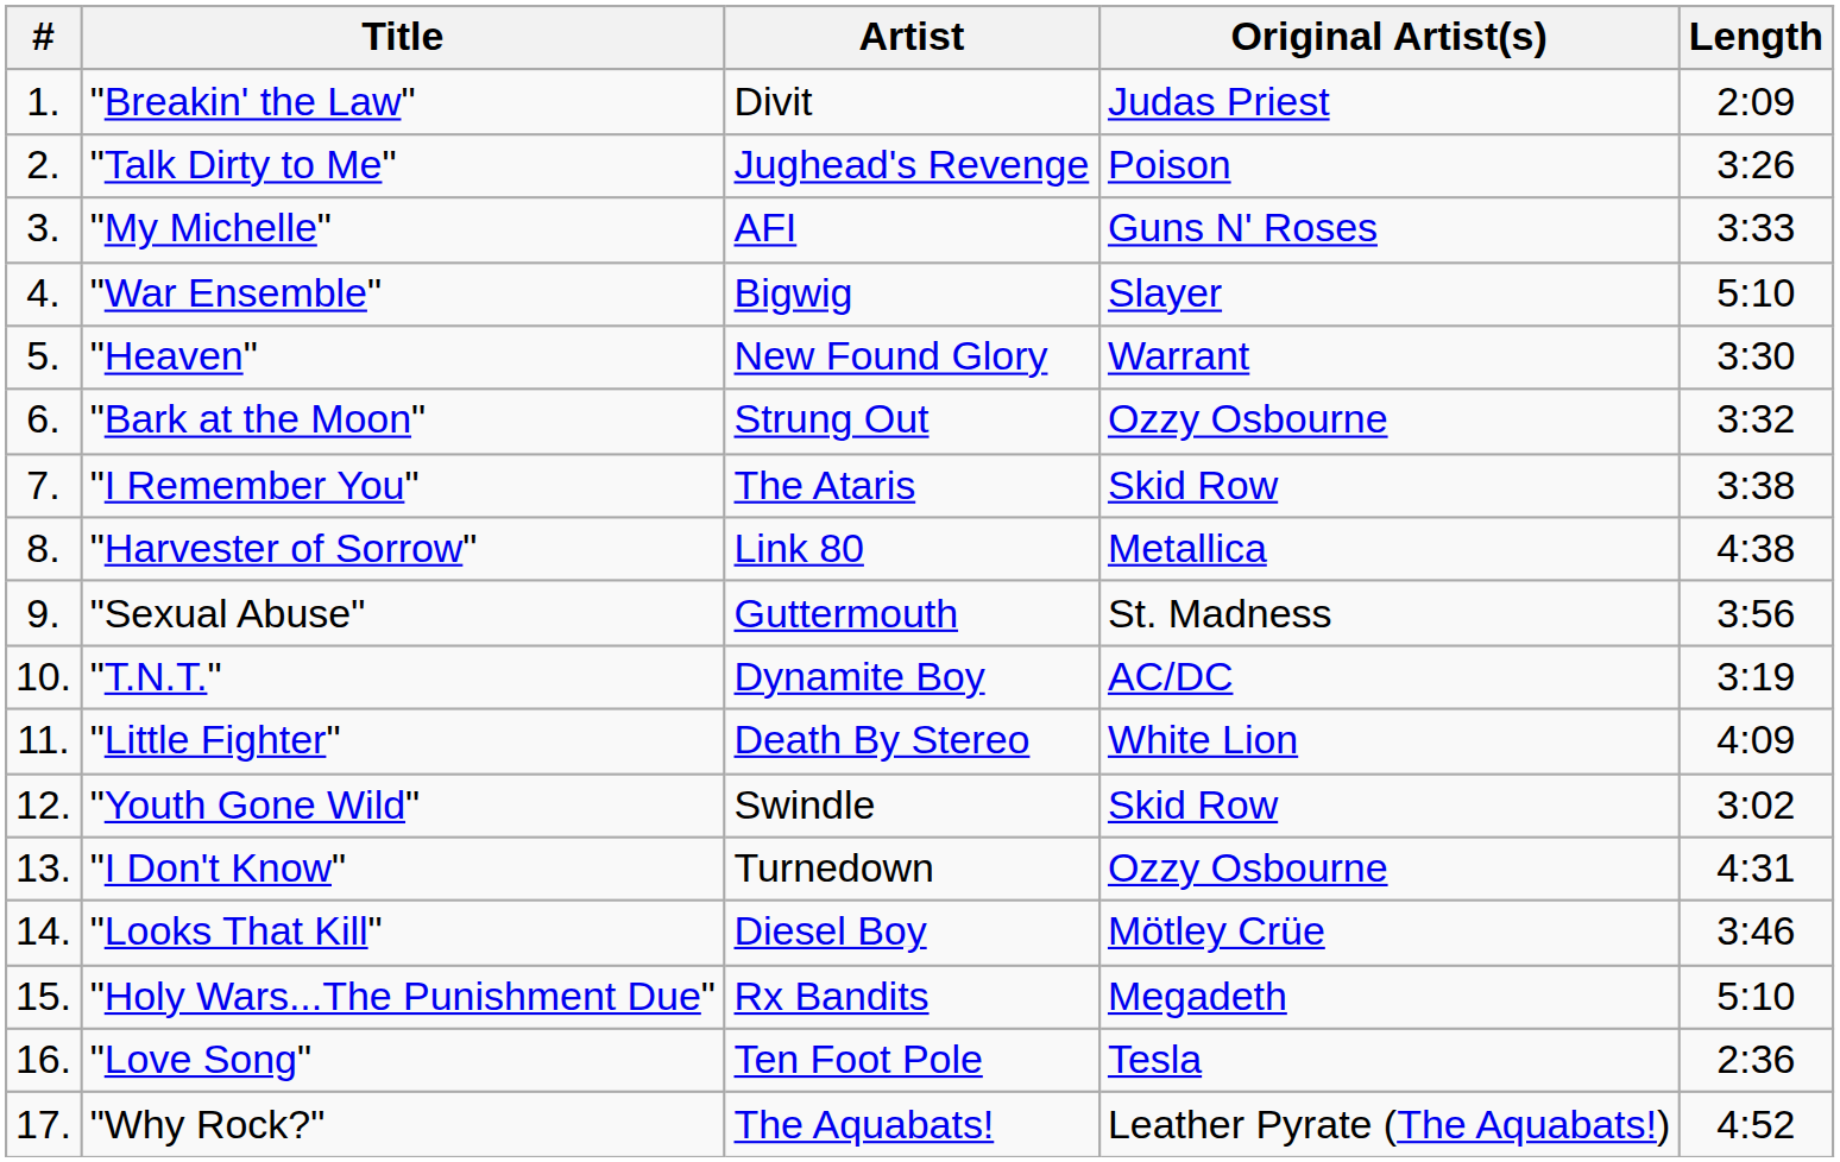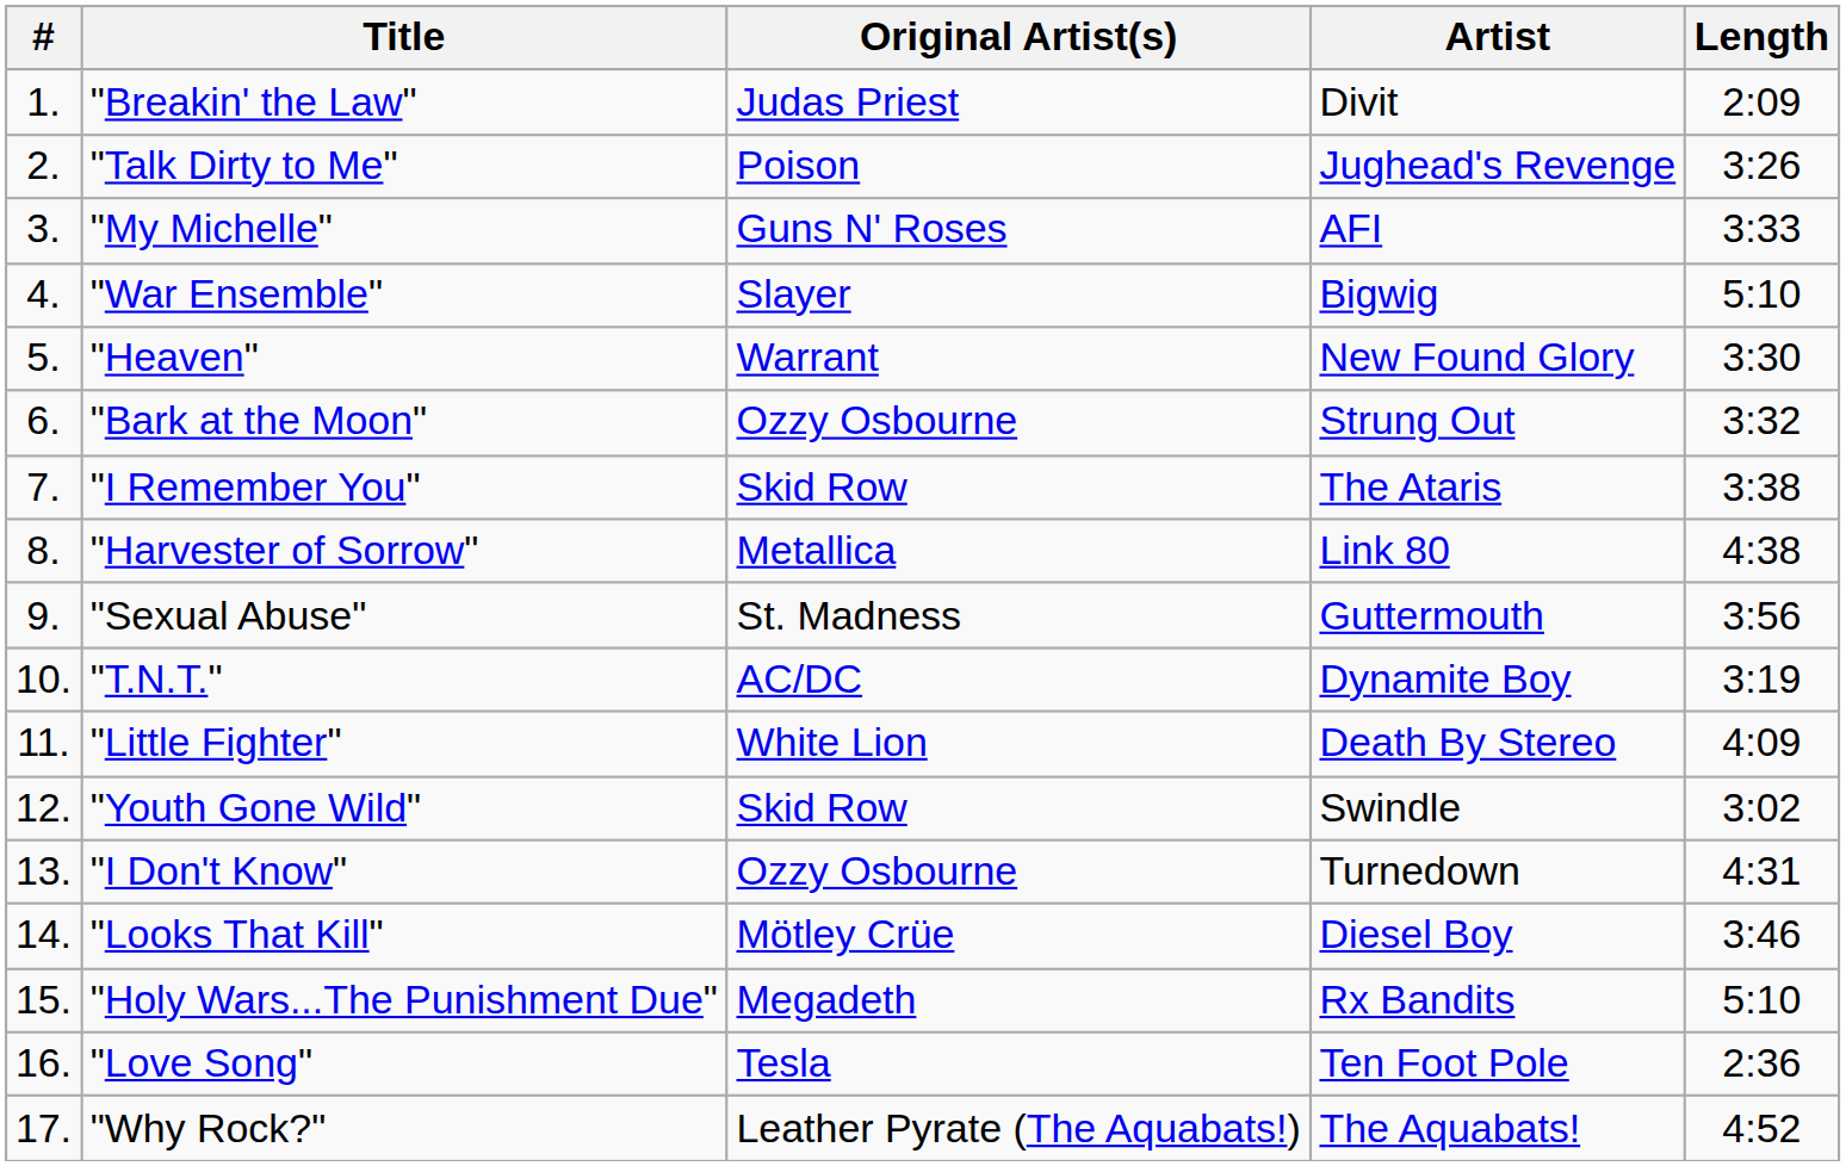 <table class="wikitable" border="1">
 <tr>
 <th>#</th>
 <th>Title</th>
+<th>Original Artist(s)</th>
 <th>Artist</th>
-<th>Original Artist(s)</th>
 <th>Length</th>
 </tr>
 <tr>
 <td align=center>1.</td>
 <td>"<a href='#'>Breakin' the Law</a>"</td>
+<td><a href='#'>Judas Priest</a></td>
 <td>Divit</td>
-<td><a href='#'>Judas Priest</a></td>
 <td align=center>2:09</td>
 </tr>
 <tr>
 <td align=center>2.</td>
 <td>"<a href='#'>Talk Dirty to Me</a>"</td>
+<td><a href='#'>Poison</a></td>
 <td><a href='#'>Jughead's Revenge</a></td>
-<td><a href='#'>Poison</a></td>
 <td align=center>3:26</td>
 </tr>
 <tr>
 <td align=center>3.</td>
 <td>"<a href='#'>My Michelle</a>"</td>
+<td><a href='#'>Guns N' Roses</a></td>
 <td><a href='#'>AFI</a></td>
-<td><a href='#'>Guns N' Roses</a></td>
 <td align=center>3:33</td>
 </tr>
 <tr>
 <td align=center>4.</td>
 <td>"<a href='#'>War Ensemble</a>"</td>
+<td><a href='#'>Slayer</a></td>
 <td><a href='#'>Bigwig</a></td>
-<td><a href='#'>Slayer</a></td>
 <td align=center>5:10</td>
 </tr>
 <tr>
 <td align=center>5.</td>
 <td>"<a href='#'>Heaven</a>"</td>
+<td><a href='#'>Warrant</a></td>
 <td><a href='#'>New Found Glory</a></td>
-<td><a href='#'>Warrant</a></td>
 <td align=center>3:30</td>
 </tr>
 <tr>
 <td align=center>6.</td>
 <td>"<a href='#'>Bark at the Moon</a>"</td>
+<td><a href='#'>Ozzy Osbourne</a></td>
 <td><a href='#'>Strung Out</a></td>
-<td><a href='#'>Ozzy Osbourne</a></td>
 <td align=center>3:32</td>
 </tr>
 <tr>
 <td align=center>7.</td>
 <td>"<a href='#'>I Remember You</a>"</td>
+<td><a href='#'>Skid Row</a></td>
 <td><a href='#'>The Ataris</a></td>
-<td><a href='#'>Skid Row</a></td>
 <td align=center>3:38</td>
 </tr>
 <tr>
 <td align=center>8.</td>
 <td>"<a href='#'>Harvester of Sorrow</a>"</td>
+<td><a href='#'>Metallica</a></td>
 <td><a href='#'>Link 80</a></td>
-<td><a href='#'>Metallica</a></td>
 <td align=center>4:38</td>
 </tr>
 <tr>
 <td align=center>9.</td>
 <td>"Sexual Abuse"</td>
+<td>St. Madness</td>
 <td><a href='#'>Guttermouth</a></td>
-<td>St. Madness</td>
 <td align=center>3:56</td>
 </tr>
 <tr>
 <td align=center>10.</td>
 <td>"<a href='#'>T.N.T.</a>"</td>
+<td><a href='#'>AC/DC</a></td>
 <td><a href='#'>Dynamite Boy</a></td>
-<td><a href='#'>AC/DC</a></td>
 <td align=center>3:19</td>
 </tr>
 <tr>
 <td align=center>11.</td>
 <td>"<a href='#'>Little Fighter</a>"</td>
+<td><a href='#'>White Lion</a></td>
 <td><a href='#'>Death By Stereo</a></td>
-<td><a href='#'>White Lion</a></td>
 <td align=center>4:09</td>
 </tr>
 <tr>
 <td align=center>12.</td>
 <td>"<a href='#'>Youth Gone Wild</a>"</td>
+<td><a href='#'>Skid Row</a></td>
 <td>Swindle</td>
-<td><a href='#'>Skid Row</a></td>
 <td align=center>3:02</td>
 </tr>
 <tr>
 <td align=center>13.</td>
 <td>"<a href='#'>I Don't Know</a>"</td>
+<td><a href='#'>Ozzy Osbourne</a></td>
 <td>Turnedown</td>
-<td><a href='#'>Ozzy Osbourne</a></td>
 <td align=center>4:31</td>
 </tr>
 <tr>
 <td align=center>14.</td>
 <td>"<a href='#'>Looks That Kill</a>"</td>
+<td><a href='#'>Mötley Crüe</a></td>
 <td><a href='#'>Diesel Boy</a></td>
-<td><a href='#'>Mötley Crüe</a></td>
 <td align=center>3:46</td>
 </tr>
 <tr>
 <td align=center>15.</td>
 <td>"<a href='#'>Holy Wars...The Punishment Due</a>"</td>
+<td><a href='#'>Megadeth</a></td>
 <td><a href='#'>Rx Bandits</a></td>
-<td><a href='#'>Megadeth</a></td>
 <td align=center>5:10</td>
 </tr>
 <tr>
 <td align=center>16.</td>
 <td>"<a href='#'>Love Song</a>"</td>
+<td><a href='#'>Tesla</a></td>
 <td><a href='#'>Ten Foot Pole</a></td>
-<td><a href='#'>Tesla</a></td>
 <td align=center>2:36</td>
 </tr>
 <tr>
 <td align=center>17.</td>
 <td>"Why Rock?"</td>
+<td>Leather Pyrate (<a href='#'>The Aquabats!</a>)</td>
 <td><a href='#'>The Aquabats!</a></td>
-<td>Leather Pyrate (<a href='#'>The Aquabats!</a>)</td>
 <td align=center>4:52</td>
 </tr>
 </table>
